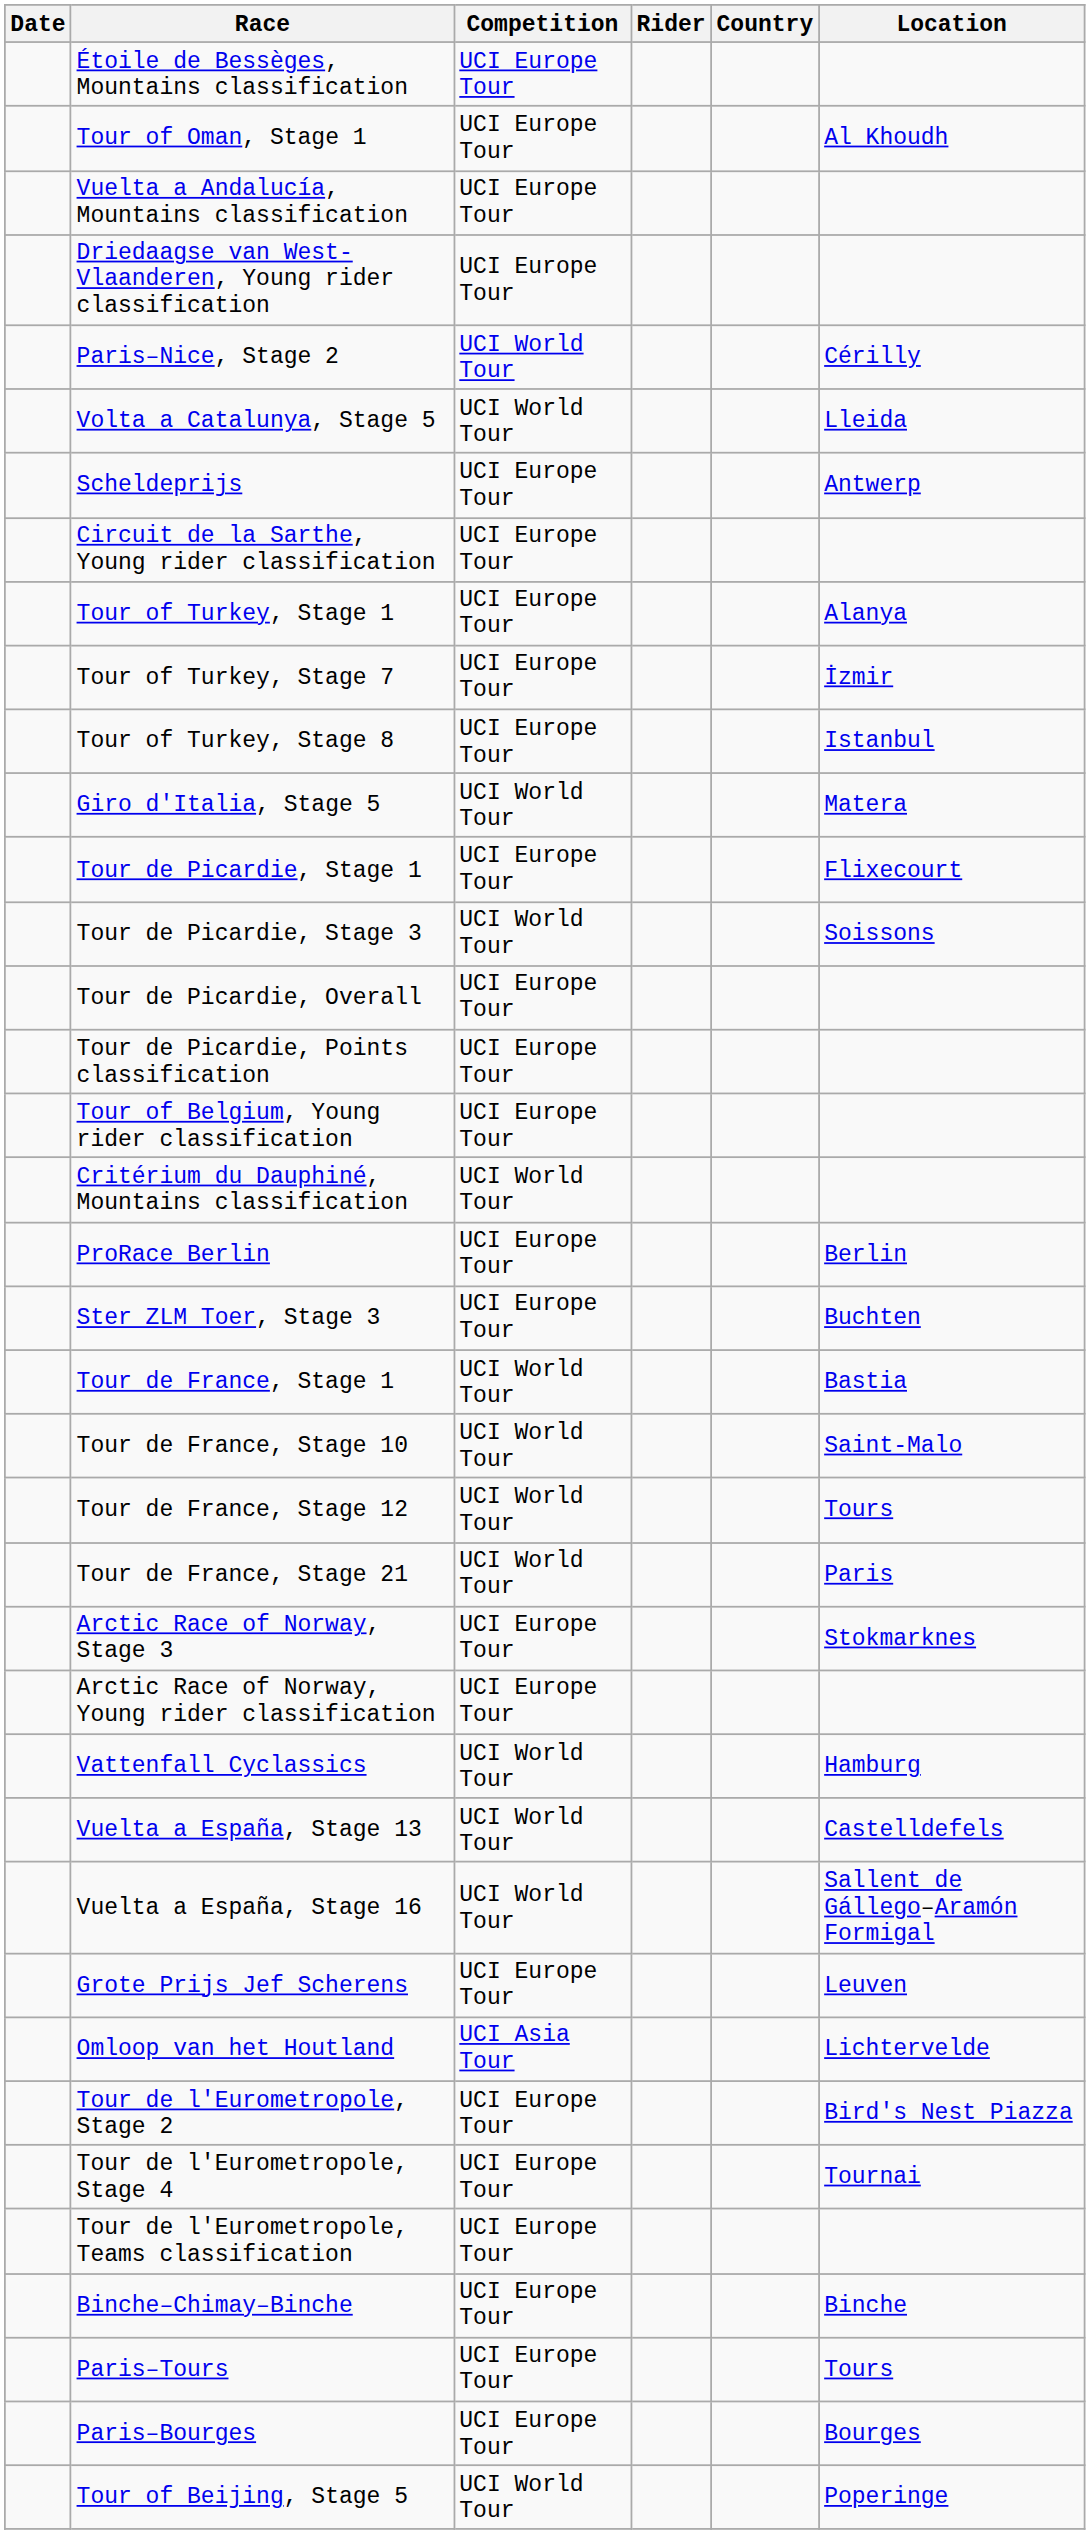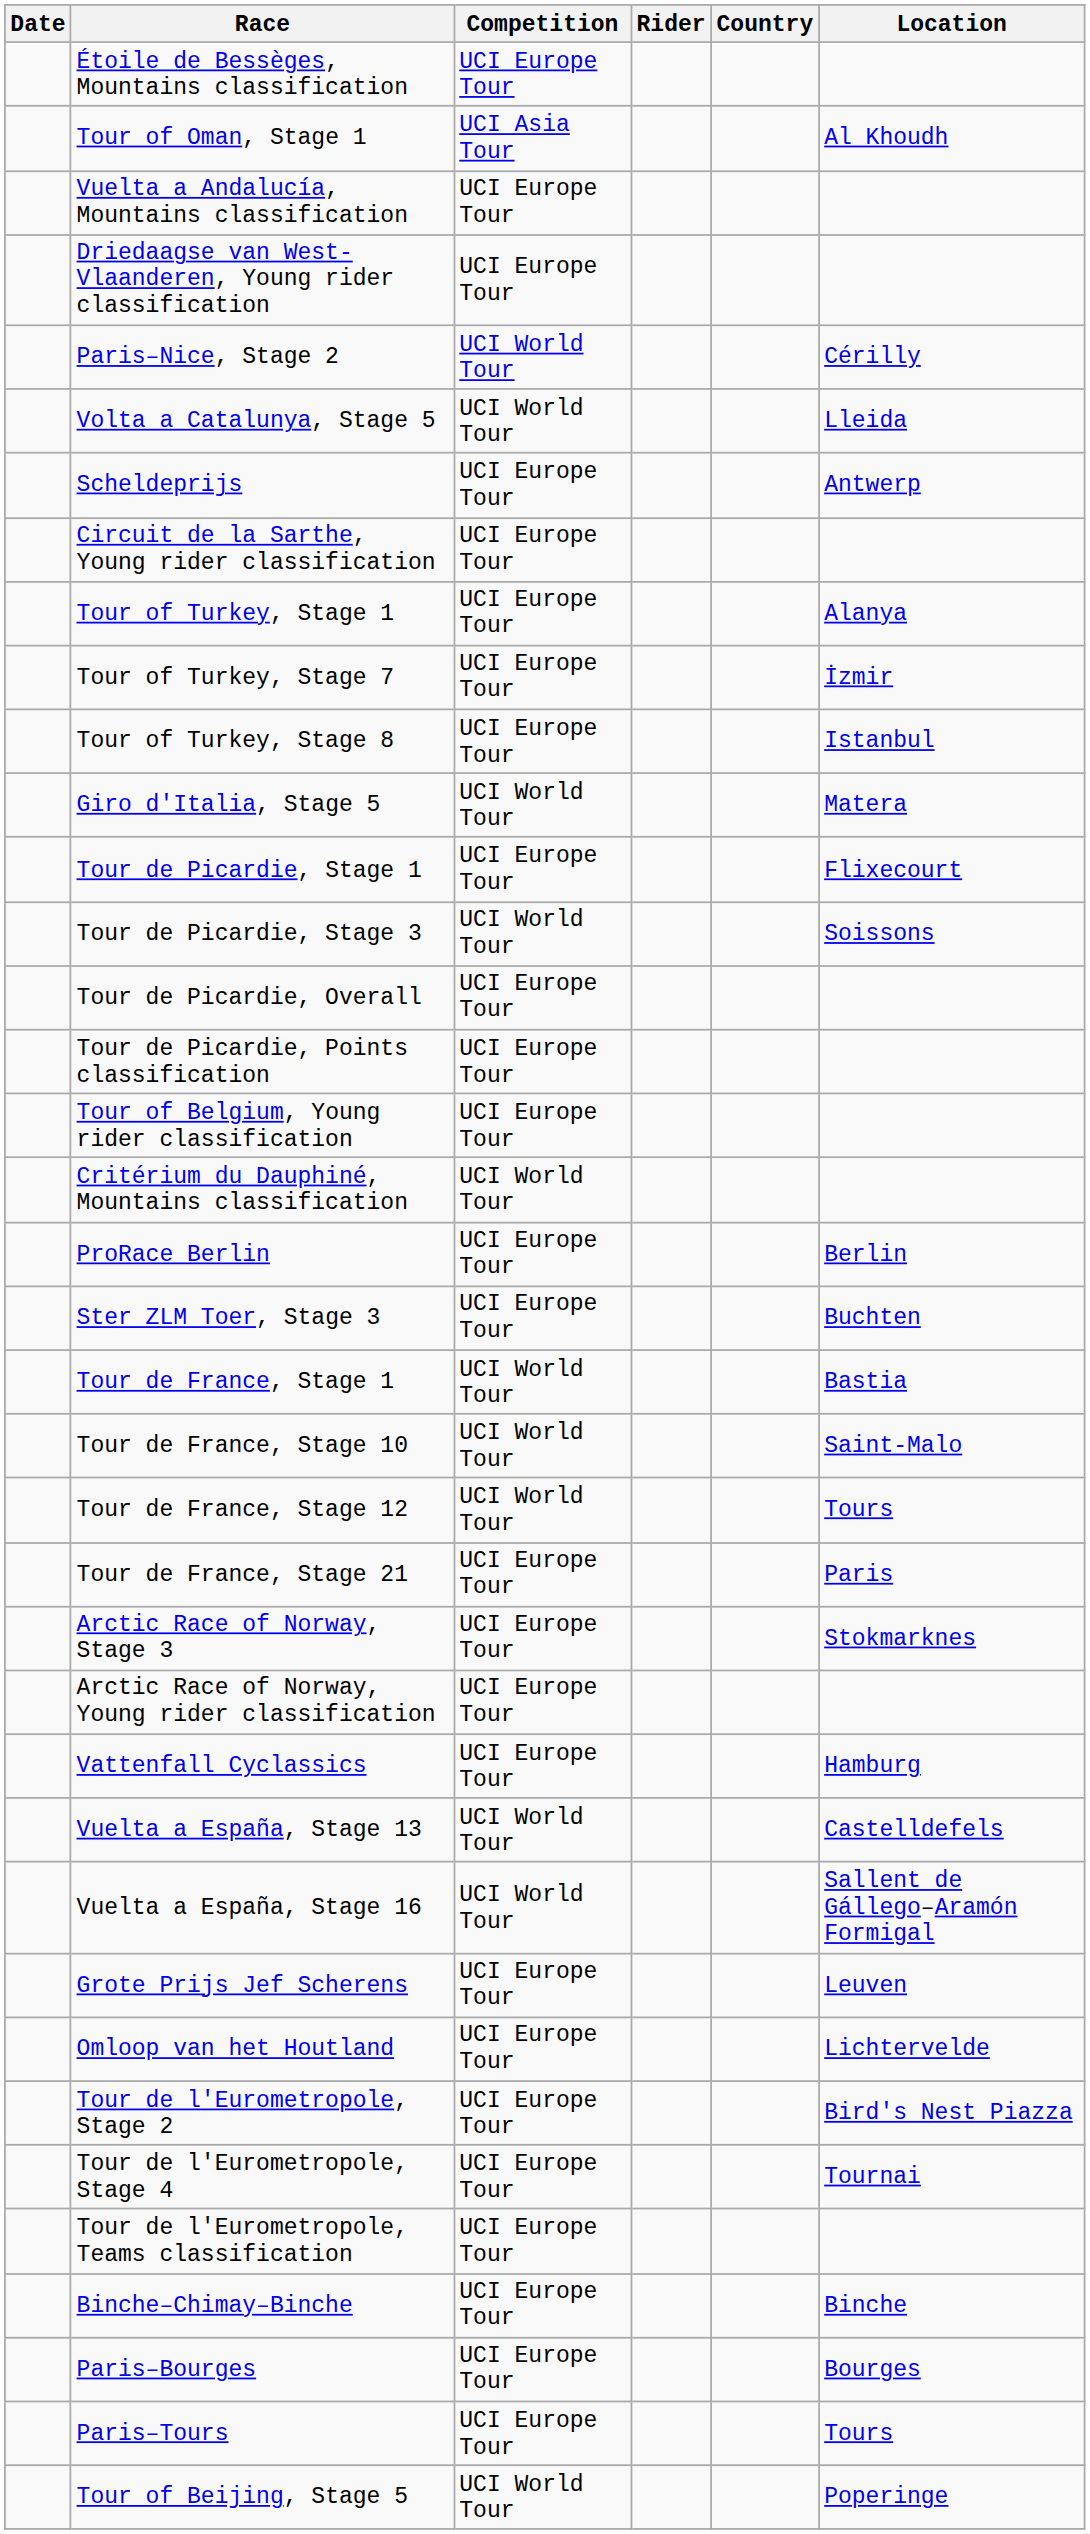 <table class="wikitable sortable">
 <tr>
 <th>Date</th>
 <th>Race</th>
 <th>Competition</th>
 <th>Rider</th>
 <th>Country</th>
 <th>Location</th>
 </tr>
 <tr>
 <td></td>
 <td><a href='#'>Étoile de Bessèges</a>, Mountains classification</td>
 <td><a href='#'>UCI Europe Tour</a></td>
 <td></td>
 <td></td>
 <td></td>
 </tr>
 <tr>
 <td></td>
 <td><a href='#'>Tour of Oman</a>, Stage 1</td>
-<td>UCI Europe Tour</td>
+<td><a href='#'>UCI Asia Tour</a></td>
 <td></td>
 <td></td>
 <td><a href='#'>Al Khoudh</a></td>
 </tr>
 <tr>
 <td></td>
 <td><a href='#'>Vuelta a Andalucía</a>, Mountains classification</td>
 <td>UCI Europe Tour</td>
 <td></td>
 <td></td>
 <td></td>
 </tr>
 <tr>
 <td></td>
 <td><a href='#'>Driedaagse van West-Vlaanderen</a>, Young rider classification</td>
 <td>UCI Europe Tour</td>
 <td></td>
 <td></td>
 <td></td>
 </tr>
 <tr>
 <td></td>
 <td><a href='#'>Paris–Nice</a>, Stage 2</td>
 <td><a href='#'>UCI World Tour</a></td>
 <td></td>
 <td></td>
 <td><a href='#'>Cérilly</a></td>
 </tr>
 <tr>
 <td></td>
 <td><a href='#'>Volta a Catalunya</a>, Stage 5</td>
 <td>UCI World Tour</td>
 <td></td>
 <td></td>
 <td><a href='#'>Lleida</a></td>
 </tr>
 <tr>
 <td></td>
 <td><a href='#'>Scheldeprijs</a></td>
 <td>UCI Europe Tour</td>
 <td></td>
 <td></td>
 <td><a href='#'>Antwerp</a></td>
 </tr>
 <tr>
 <td></td>
 <td><a href='#'>Circuit de la Sarthe</a>, Young rider classification</td>
 <td>UCI Europe Tour</td>
 <td></td>
 <td></td>
 <td></td>
 </tr>
 <tr>
 <td></td>
 <td><a href='#'>Tour of Turkey</a>, Stage 1</td>
 <td>UCI Europe Tour</td>
 <td></td>
 <td></td>
 <td><a href='#'>Alanya</a></td>
 </tr>
 <tr>
 <td></td>
 <td>Tour of Turkey, Stage 7</td>
 <td>UCI Europe Tour</td>
 <td></td>
 <td></td>
 <td><a href='#'>İzmir</a></td>
 </tr>
 <tr>
 <td></td>
 <td>Tour of Turkey, Stage 8</td>
 <td>UCI Europe Tour</td>
 <td></td>
 <td></td>
 <td><a href='#'>Istanbul</a></td>
 </tr>
 <tr>
 <td></td>
 <td><a href='#'>Giro d'Italia</a>, Stage 5</td>
 <td>UCI World Tour</td>
 <td></td>
 <td></td>
 <td><a href='#'>Matera</a></td>
 </tr>
 <tr>
 <td></td>
 <td><a href='#'>Tour de Picardie</a>, Stage 1</td>
 <td>UCI Europe Tour</td>
 <td></td>
 <td></td>
 <td><a href='#'>Flixecourt</a></td>
 </tr>
 <tr>
 <td></td>
 <td>Tour de Picardie, Stage 3</td>
 <td>UCI World Tour</td>
 <td></td>
 <td></td>
 <td><a href='#'>Soissons</a></td>
 </tr>
 <tr>
 <td></td>
 <td>Tour de Picardie, Overall</td>
 <td>UCI Europe Tour</td>
 <td></td>
 <td></td>
 <td></td>
 </tr>
 <tr>
 <td></td>
 <td>Tour de Picardie, Points classification</td>
 <td>UCI Europe Tour</td>
 <td></td>
 <td></td>
 <td></td>
 </tr>
 <tr>
 <td></td>
 <td><a href='#'>Tour of Belgium</a>, Young rider classification</td>
 <td>UCI Europe Tour</td>
 <td></td>
 <td></td>
 <td></td>
 </tr>
 <tr>
 <td></td>
 <td><a href='#'>Critérium du Dauphiné</a>, Mountains classification</td>
 <td>UCI World Tour</td>
 <td></td>
 <td></td>
 <td></td>
 </tr>
 <tr>
 <td></td>
 <td><a href='#'>ProRace Berlin</a></td>
 <td>UCI Europe Tour</td>
 <td></td>
 <td></td>
 <td><a href='#'>Berlin</a></td>
 </tr>
 <tr>
 <td></td>
 <td><a href='#'>Ster ZLM Toer</a>, Stage 3</td>
 <td>UCI Europe Tour</td>
 <td></td>
 <td></td>
 <td><a href='#'>Buchten</a></td>
 </tr>
 <tr>
 <td></td>
 <td><a href='#'>Tour de France</a>, Stage 1</td>
 <td>UCI World Tour</td>
 <td></td>
 <td></td>
 <td><a href='#'>Bastia</a></td>
 </tr>
 <tr>
 <td></td>
 <td>Tour de France, Stage 10</td>
 <td>UCI World Tour</td>
 <td></td>
 <td></td>
 <td><a href='#'>Saint-Malo</a></td>
 </tr>
 <tr>
 <td></td>
 <td>Tour de France, Stage 12</td>
 <td>UCI World Tour</td>
 <td></td>
 <td></td>
 <td><a href='#'>Tours</a></td>
 </tr>
 <tr>
 <td></td>
 <td>Tour de France, Stage 21</td>
-<td>UCI World Tour</td>
+<td>UCI Europe Tour</td>
 <td></td>
 <td></td>
 <td><a href='#'>Paris</a></td>
 </tr>
 <tr>
 <td></td>
 <td><a href='#'>Arctic Race of Norway</a>, Stage 3</td>
 <td>UCI Europe Tour</td>
 <td></td>
 <td></td>
 <td><a href='#'>Stokmarknes</a></td>
 </tr>
 <tr>
 <td></td>
 <td>Arctic Race of Norway, Young rider classification</td>
 <td>UCI Europe Tour</td>
 <td></td>
 <td></td>
 <td></td>
 </tr>
 <tr>
 <td></td>
 <td><a href='#'>Vattenfall Cyclassics</a></td>
-<td>UCI World Tour</td>
+<td>UCI Europe Tour</td>
 <td></td>
 <td></td>
 <td><a href='#'>Hamburg</a></td>
 </tr>
 <tr>
 <td></td>
 <td><a href='#'>Vuelta a España</a>, Stage 13</td>
 <td>UCI World Tour</td>
 <td></td>
 <td></td>
 <td><a href='#'>Castelldefels</a></td>
 </tr>
 <tr>
 <td></td>
 <td>Vuelta a España, Stage 16</td>
 <td>UCI World Tour</td>
 <td></td>
 <td></td>
 <td><a href='#'>Sallent de Gállego</a>–<a href='#'>Aramón Formigal</a></td>
 </tr>
 <tr>
 <td></td>
 <td><a href='#'>Grote Prijs Jef Scherens</a></td>
 <td>UCI Europe Tour</td>
 <td></td>
 <td></td>
 <td><a href='#'>Leuven</a></td>
 </tr>
 <tr>
 <td></td>
 <td><a href='#'>Omloop van het Houtland</a></td>
-<td><a href='#'>UCI Asia Tour</a></td>
+<td>UCI Europe Tour</td>
 <td></td>
 <td></td>
 <td><a href='#'>Lichtervelde</a></td>
 </tr>
 <tr>
 <td></td>
 <td><a href='#'>Tour de l'Eurometropole</a>, Stage 2</td>
 <td>UCI Europe Tour</td>
 <td></td>
 <td></td>
 <td><a href='#'>Bird's Nest Piazza</a></td>
 </tr>
 <tr>
 <td></td>
 <td>Tour de l'Eurometropole, Stage 4</td>
 <td>UCI Europe Tour</td>
 <td></td>
 <td></td>
 <td><a href='#'>Tournai</a></td>
 </tr>
 <tr>
 <td></td>
 <td>Tour de l'Eurometropole, Teams classification</td>
 <td>UCI Europe Tour</td>
 <td align="center"></td>
 <td></td>
 <td></td>
 </tr>
 <tr>
 <td></td>
 <td><a href='#'>Binche–Chimay–Binche</a></td>
 <td>UCI Europe Tour</td>
 <td></td>
 <td></td>
 <td><a href='#'>Binche</a></td>
 </tr>
 <tr>
 <td></td>
+<td><a href='#'>Paris–Bourges</a></td>
+<td>UCI Europe Tour</td>
+<td></td>
+<td></td>
+<td><a href='#'>Bourges</a></td>
+</tr>
+<tr>
+<td></td>
 <td><a href='#'>Paris–Tours</a></td>
 <td>UCI Europe Tour</td>
 <td></td>
 <td></td>
 <td><a href='#'>Tours</a></td>
-</tr>
-<tr>
-<td></td>
-<td><a href='#'>Paris–Bourges</a></td>
-<td>UCI Europe Tour</td>
-<td></td>
-<td></td>
-<td><a href='#'>Bourges</a></td>
 </tr>
 <tr>
 <td></td>
 <td><a href='#'>Tour of Beijing</a>, Stage 5</td>
 <td>UCI World Tour</td>
 <td></td>
 <td></td>
 <td><a href='#'>Poperinge</a></td>
 </tr>
 </table>
